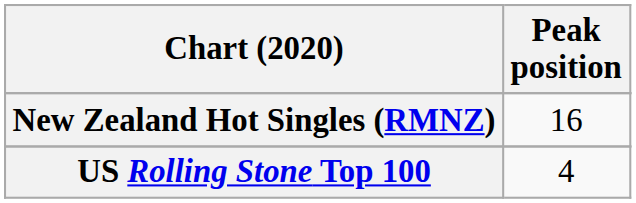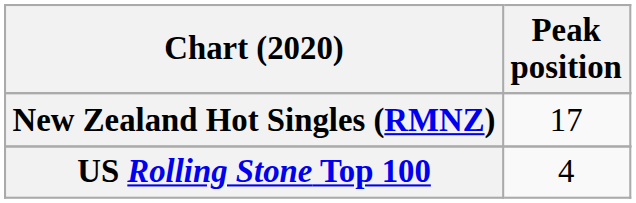 <table class="wikitable sortable plainrowheaders" style="text-align:center">
 <tr>
 <th scope="col">Chart (2020)</th>
 <th scope="col">Peak<br>position</th>
 </tr>
 <tr>
 </tr>
 <tr>
 <th scope="row">New Zealand Hot Singles (<a href='#'>RMNZ</a>)</th>
-<td>16</td>
+<td>17</td>
 </tr>
 <tr>
 </tr>
 <tr>
 </tr>
 <tr>
 </tr>
 <tr>
 </tr>
 <tr>
 <th scope="row">US <a href='#'><em>Rolling Stone</em> Top 100</a></th>
 <td>4</td>
 </tr>
 </table>
